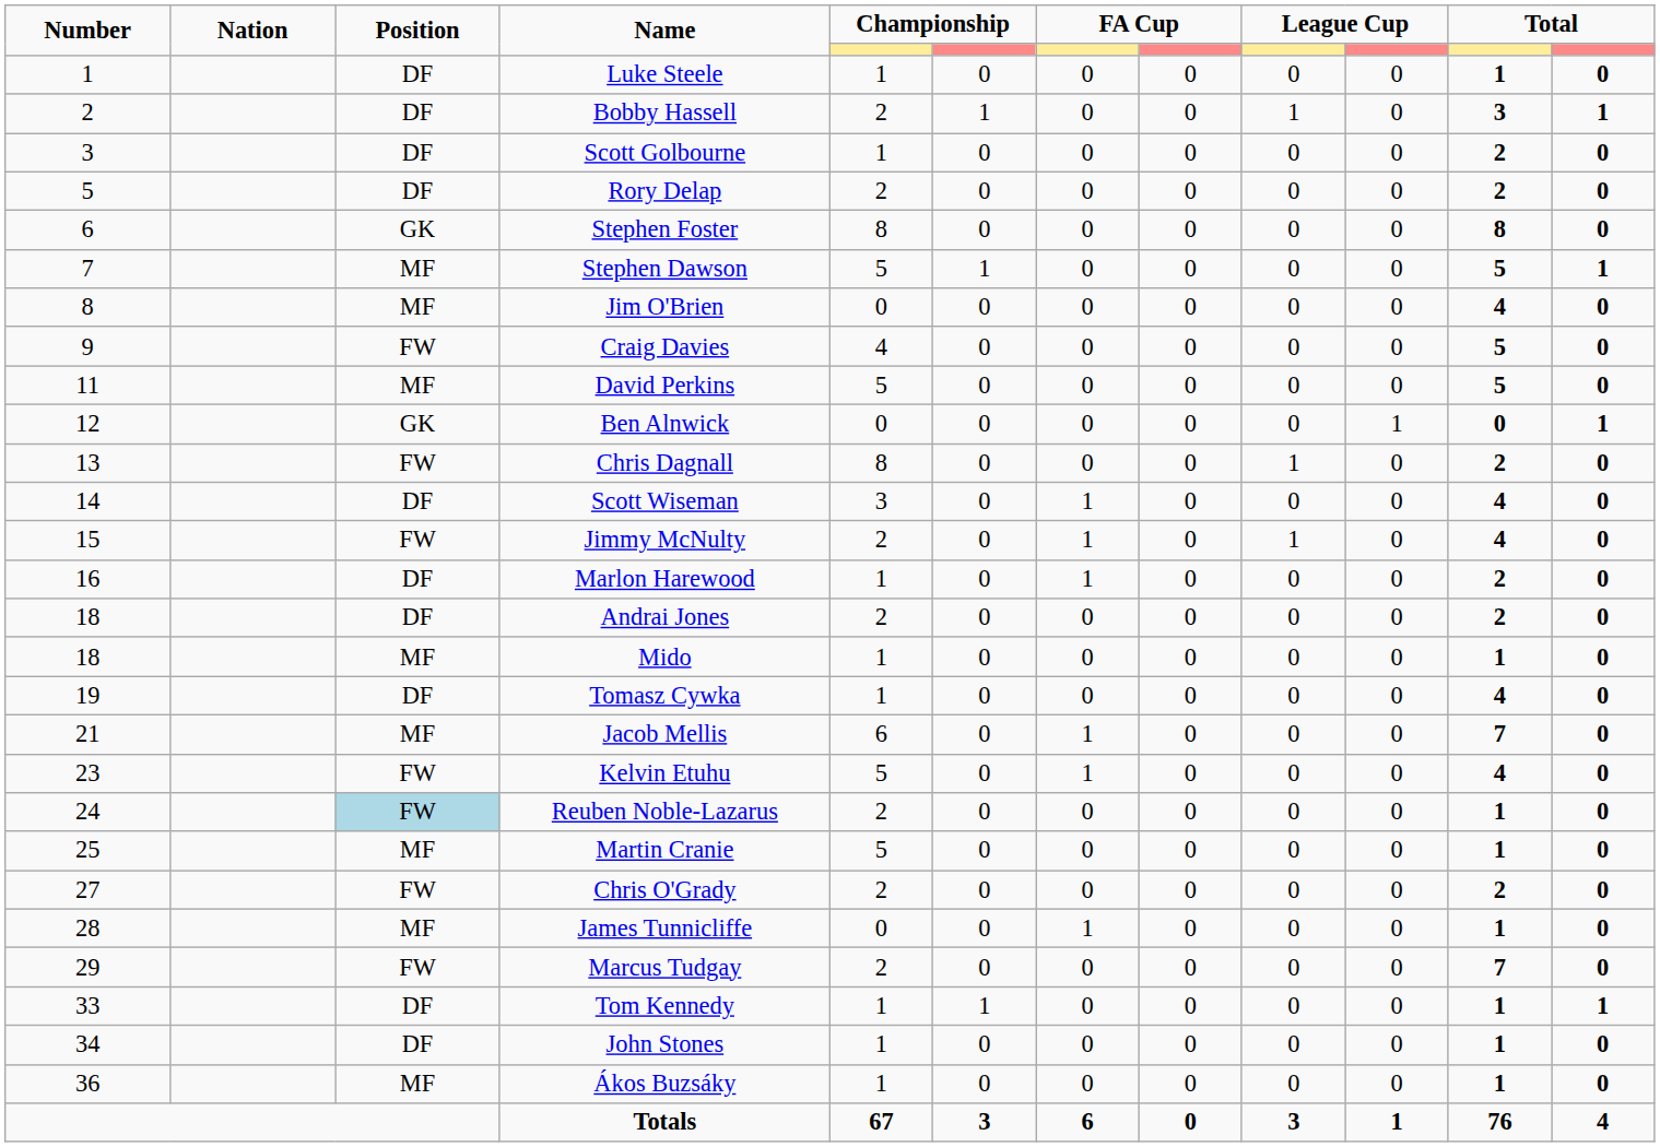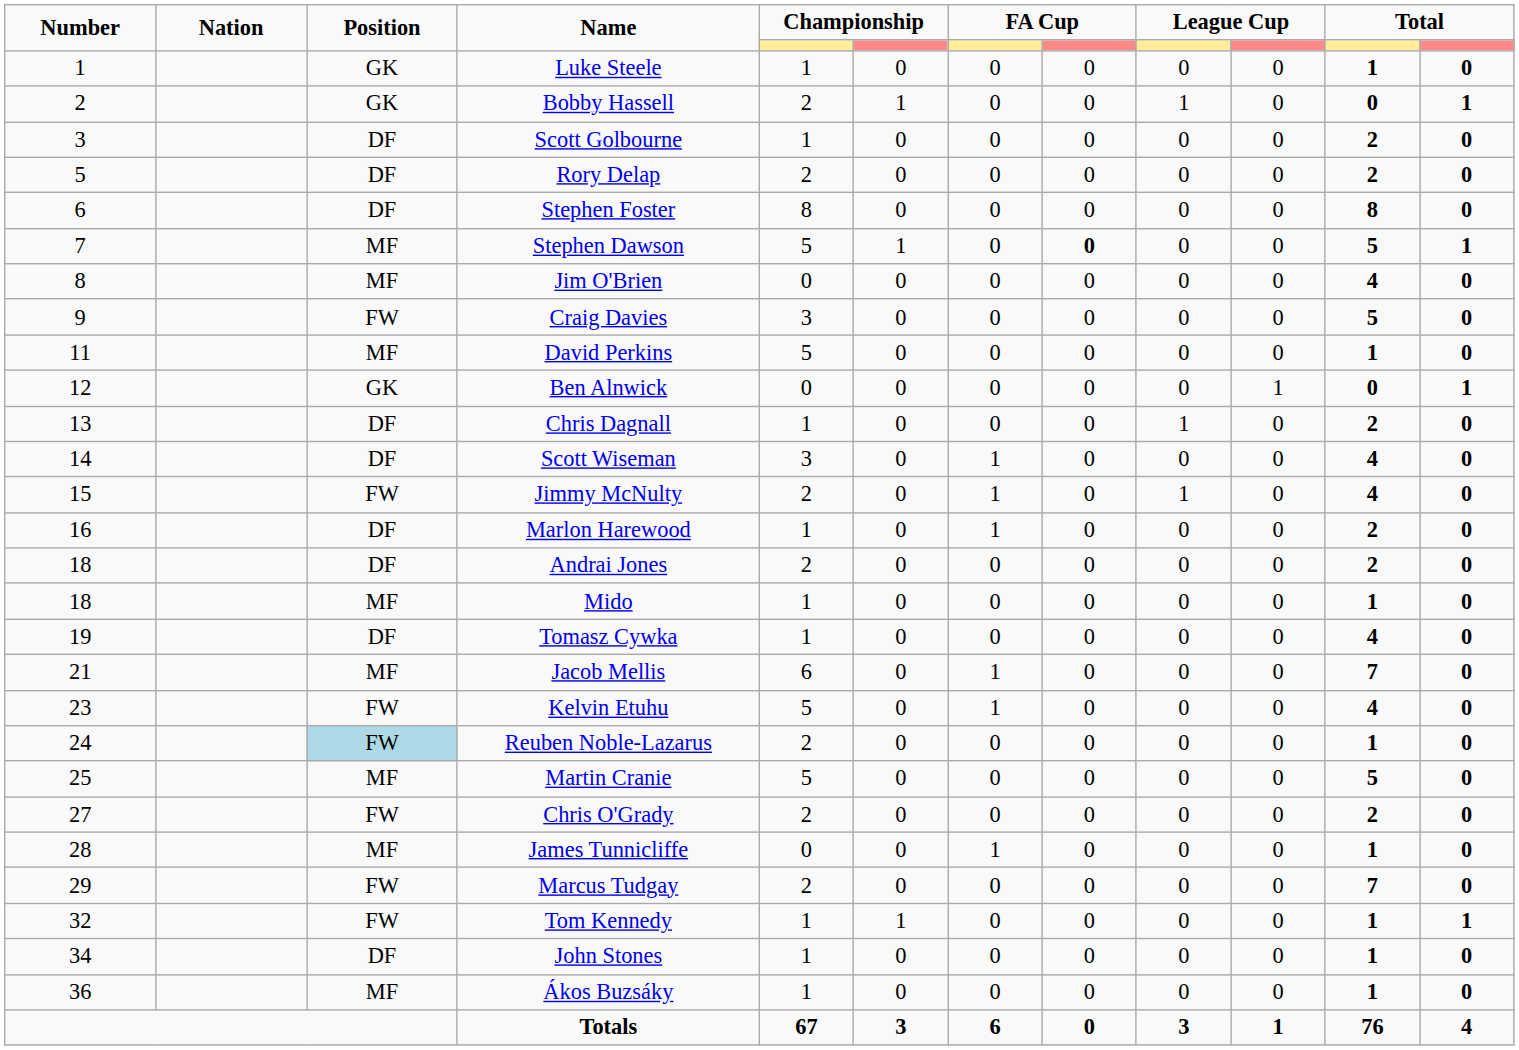 <table class="wikitable" style="text-align:center;">
 <tr style="text-align:center;">
 <td rowspan="2"  style="width:10%; "><strong>Number</strong></td>
 <td rowspan="2"  style="width:10%; "><strong>Nation</strong></td>
 <td rowspan="2"  style="width:10%; "><strong>Position</strong></td>
 <td rowspan="2"  style="width:20%; "><strong>Name</strong></td>
 <td colspan="2"><strong>Championship</strong></td>
 <td colspan="2"><strong>FA Cup</strong></td>
 <td colspan="2"><strong>League Cup</strong></td>
 <td colspan="2"><strong>Total</strong></td>
 </tr>
 <tr>
 <th style="width:60px; background:#fe9;"></th>
 <th style="width:60px; background:#ff8888;"></th>
 <th style="width:60px; background:#fe9;"></th>
 <th style="width:60px; background:#ff8888;"></th>
 <th style="width:60px; background:#fe9;"></th>
 <th style="width:60px; background:#ff8888;"></th>
 <th style="width:60px; background:#fe9;"></th>
 <th style="width:60px; background:#ff8888;"></th>
 </tr>
 <tr>
 <td>1</td>
 <td></td>
-<td>DF</td>
+<td>GK</td>
 <td><a href='#'>Luke Steele</a></td>
 <td>1</td>
 <td>0</td>
 <td>0</td>
 <td>0</td>
 <td>0</td>
 <td>0</td>
 <td><strong>1</strong></td>
 <td><strong>0</strong></td>
 </tr>
 <tr>
 <td>2</td>
 <td></td>
-<td>DF</td>
+<td>GK</td>
 <td><a href='#'>Bobby Hassell</a></td>
 <td>2</td>
 <td>1</td>
 <td>0</td>
 <td>0</td>
 <td>1</td>
 <td>0</td>
-<td><strong>3</strong></td>
+<td><strong>0</strong></td>
 <td><strong>1</strong></td>
 </tr>
 <tr>
 <td>3</td>
 <td></td>
 <td>DF</td>
 <td><a href='#'>Scott Golbourne</a></td>
 <td>1</td>
 <td>0</td>
 <td>0</td>
 <td>0</td>
 <td>0</td>
 <td>0</td>
 <td><strong>2</strong></td>
 <td><strong>0</strong></td>
 </tr>
 <tr>
 <td>5</td>
 <td></td>
 <td>DF</td>
 <td><a href='#'>Rory Delap</a></td>
 <td>2</td>
 <td>0</td>
 <td>0</td>
 <td>0</td>
 <td>0</td>
 <td>0</td>
 <td><strong>2</strong></td>
 <td><strong>0</strong></td>
 </tr>
 <tr>
 <td>6</td>
 <td></td>
-<td>GK</td>
+<td>DF</td>
 <td><a href='#'>Stephen Foster</a></td>
 <td>8</td>
 <td>0</td>
 <td>0</td>
 <td>0</td>
 <td>0</td>
 <td>0</td>
 <td><strong>8</strong></td>
 <td><strong>0</strong></td>
 </tr>
 <tr>
 <td>7</td>
 <td></td>
 <td>MF</td>
 <td><a href='#'>Stephen Dawson</a></td>
 <td>5</td>
 <td>1</td>
 <td>0</td>
-<td>0</td>
+<td><strong>0</strong></td>
 <td>0</td>
 <td>0</td>
 <td><strong>5</strong></td>
 <td><strong>1</strong></td>
 </tr>
 <tr>
 <td>8</td>
 <td></td>
 <td>MF</td>
 <td><a href='#'>Jim O'Brien</a></td>
 <td>0</td>
 <td>0</td>
 <td>0</td>
 <td>0</td>
 <td>0</td>
 <td>0</td>
 <td><strong>4</strong></td>
 <td><strong>0</strong></td>
 </tr>
 <tr>
 <td>9</td>
 <td></td>
 <td>FW</td>
 <td><a href='#'>Craig Davies</a></td>
-<td>4</td>
+<td>3</td>
 <td>0</td>
 <td>0</td>
 <td>0</td>
 <td>0</td>
 <td>0</td>
 <td><strong>5</strong></td>
 <td><strong>0</strong></td>
 </tr>
 <tr>
 <td>11</td>
 <td></td>
 <td>MF</td>
 <td><a href='#'>David Perkins</a></td>
 <td>5</td>
 <td>0</td>
 <td>0</td>
 <td>0</td>
 <td>0</td>
 <td>0</td>
-<td><strong>5</strong></td>
+<td><strong>1</strong></td>
 <td><strong>0</strong></td>
 </tr>
 <tr>
 <td>12</td>
 <td></td>
 <td>GK</td>
 <td><a href='#'>Ben Alnwick</a></td>
 <td>0</td>
 <td>0</td>
 <td>0</td>
 <td>0</td>
 <td>0</td>
 <td>1</td>
 <td><strong>0</strong></td>
 <td><strong>1</strong></td>
 </tr>
 <tr>
 <td>13</td>
 <td></td>
-<td>FW</td>
+<td>DF</td>
 <td><a href='#'>Chris Dagnall</a></td>
-<td>8</td>
+<td>1</td>
 <td>0</td>
 <td>0</td>
 <td>0</td>
 <td>1</td>
 <td>0</td>
 <td><strong>2</strong></td>
 <td><strong>0</strong></td>
 </tr>
 <tr>
 <td>14</td>
 <td></td>
 <td>DF</td>
 <td><a href='#'>Scott Wiseman</a></td>
 <td>3</td>
 <td>0</td>
 <td>1</td>
 <td>0</td>
 <td>0</td>
 <td>0</td>
 <td><strong>4</strong></td>
 <td><strong>0</strong></td>
 </tr>
 <tr>
 <td>15</td>
 <td></td>
 <td>FW</td>
 <td><a href='#'>Jimmy McNulty</a></td>
 <td>2</td>
 <td>0</td>
 <td>1</td>
 <td>0</td>
 <td>1</td>
 <td>0</td>
 <td><strong>4</strong></td>
 <td><strong>0</strong></td>
 </tr>
 <tr>
 <td>16</td>
 <td></td>
 <td>DF</td>
 <td><a href='#'>Marlon Harewood</a></td>
 <td>1</td>
 <td>0</td>
 <td>1</td>
 <td>0</td>
 <td>0</td>
 <td>0</td>
 <td><strong>2</strong></td>
 <td><strong>0</strong></td>
 </tr>
 <tr>
 <td>18</td>
 <td></td>
 <td>DF</td>
 <td><a href='#'>Andrai Jones</a></td>
 <td>2</td>
 <td>0</td>
 <td>0</td>
 <td>0</td>
 <td>0</td>
 <td>0</td>
 <td><strong>2</strong></td>
 <td><strong>0</strong></td>
 </tr>
 <tr>
 <td>18</td>
 <td></td>
 <td>MF</td>
 <td><a href='#'>Mido</a></td>
 <td>1</td>
 <td>0</td>
 <td>0</td>
 <td>0</td>
 <td>0</td>
 <td>0</td>
 <td><strong>1</strong></td>
 <td><strong>0</strong></td>
 </tr>
 <tr>
 <td>19</td>
 <td></td>
 <td>DF</td>
 <td><a href='#'>Tomasz Cywka</a></td>
 <td>1</td>
 <td>0</td>
 <td>0</td>
 <td>0</td>
 <td>0</td>
 <td>0</td>
 <td><strong>4</strong></td>
 <td><strong>0</strong></td>
 </tr>
 <tr>
 <td>21</td>
 <td></td>
 <td>MF</td>
 <td><a href='#'>Jacob Mellis</a></td>
 <td>6</td>
 <td>0</td>
 <td>1</td>
 <td>0</td>
 <td>0</td>
 <td>0</td>
 <td><strong>7</strong></td>
 <td><strong>0</strong></td>
 </tr>
 <tr>
 <td>23</td>
 <td></td>
 <td>FW</td>
 <td><a href='#'>Kelvin Etuhu</a></td>
 <td>5</td>
 <td>0</td>
 <td>1</td>
 <td>0</td>
 <td>0</td>
 <td>0</td>
 <td><strong>4</strong></td>
 <td><strong>0</strong></td>
 </tr>
 <tr>
 <td>24</td>
 <td></td>
 <td style="background: lightblue;">FW</td>
 <td><a href='#'>Reuben Noble-Lazarus</a></td>
 <td>2</td>
 <td>0</td>
 <td>0</td>
 <td>0</td>
 <td>0</td>
 <td>0</td>
 <td><strong>1</strong></td>
 <td><strong>0</strong></td>
 </tr>
 <tr>
 <td>25</td>
 <td></td>
 <td>MF</td>
 <td><a href='#'>Martin Cranie</a></td>
 <td>5</td>
 <td>0</td>
 <td>0</td>
 <td>0</td>
 <td>0</td>
 <td>0</td>
-<td><strong>1</strong></td>
+<td><strong>5</strong></td>
 <td><strong>0</strong></td>
 </tr>
 <tr>
 <td>27</td>
 <td></td>
 <td>FW</td>
 <td><a href='#'>Chris O'Grady</a></td>
 <td>2</td>
 <td>0</td>
 <td>0</td>
 <td>0</td>
 <td>0</td>
 <td>0</td>
 <td><strong>2</strong></td>
 <td><strong>0</strong></td>
 </tr>
 <tr>
 <td>28</td>
 <td></td>
 <td>MF</td>
 <td><a href='#'>James Tunnicliffe</a></td>
 <td>0</td>
 <td>0</td>
 <td>1</td>
 <td>0</td>
 <td>0</td>
 <td>0</td>
 <td><strong>1</strong></td>
 <td><strong>0</strong></td>
 </tr>
 <tr>
 <td>29</td>
 <td></td>
 <td>FW</td>
 <td><a href='#'>Marcus Tudgay</a></td>
 <td>2</td>
 <td>0</td>
 <td>0</td>
 <td>0</td>
 <td>0</td>
 <td>0</td>
 <td><strong>7</strong></td>
 <td><strong>0</strong></td>
 </tr>
 <tr>
-<td>33</td>
+<td>32</td>
 <td></td>
-<td>DF</td>
+<td>FW</td>
 <td><a href='#'>Tom Kennedy</a></td>
 <td>1</td>
 <td>1</td>
 <td>0</td>
 <td>0</td>
 <td>0</td>
 <td>0</td>
 <td><strong>1</strong></td>
 <td><strong>1</strong></td>
 </tr>
 <tr>
 <td>34</td>
 <td></td>
 <td>DF</td>
 <td><a href='#'>John Stones</a></td>
 <td>1</td>
 <td>0</td>
 <td>0</td>
 <td>0</td>
 <td>0</td>
 <td>0</td>
 <td><strong>1</strong></td>
 <td><strong>0</strong></td>
 </tr>
 <tr>
 <td>36</td>
 <td></td>
 <td>MF</td>
 <td><a href='#'>Ákos Buzsáky</a></td>
 <td>1</td>
 <td>0</td>
 <td>0</td>
 <td>0</td>
 <td>0</td>
 <td>0</td>
 <td><strong>1</strong></td>
 <td><strong>0</strong></td>
 </tr>
 <tr>
 <td colspan="3"></td>
 <td><strong>Totals</strong></td>
 <td><strong>67</strong></td>
 <td><strong>3</strong></td>
 <td><strong>6</strong></td>
 <td><strong>0</strong></td>
 <td><strong>3</strong></td>
 <td><strong>1</strong></td>
 <td><strong>76</strong></td>
 <td><strong>4</strong></td>
 </tr>
 </table>
